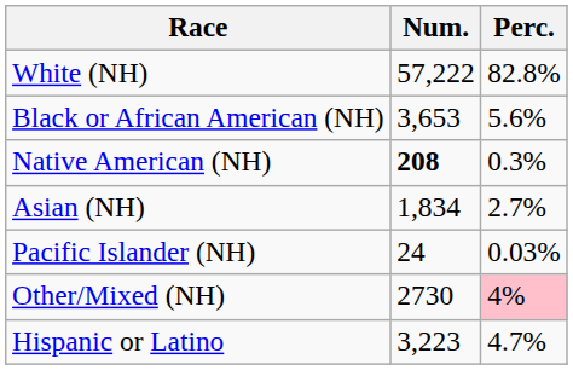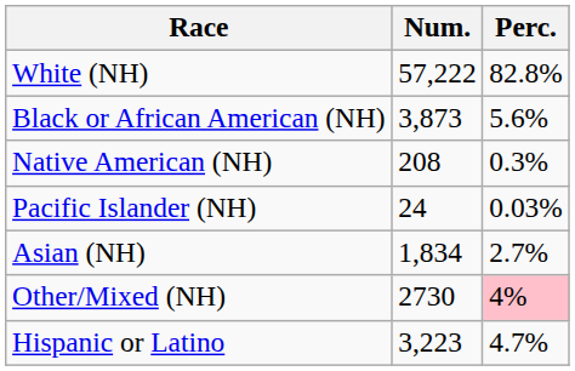 <table class="wikitable">
 <tr>
 <th>Race</th>
 <th>Num.</th>
 <th>Perc.</th>
 </tr>
 <tr>
 <td><a href='#'>White</a> (NH)</td>
 <td>57,222</td>
 <td>82.8%</td>
 </tr>
 <tr>
 <td><a href='#'>Black or African American</a> (NH)</td>
-<td>3,653</td>
+<td>3,873</td>
 <td>5.6%</td>
 </tr>
 <tr>
 <td><a href='#'>Native American</a> (NH)</td>
-<td><strong>208</strong></td>
+<td>208</td>
 <td>0.3%</td>
+</tr>
+<tr>
+<td><a href='#'>Pacific Islander</a> (NH)</td>
+<td>24</td>
+<td>0.03%</td>
 </tr>
 <tr>
 <td><a href='#'>Asian</a> (NH)</td>
 <td>1,834</td>
 <td>2.7%</td>
-</tr>
-<tr>
-<td><a href='#'>Pacific Islander</a> (NH)</td>
-<td>24</td>
-<td>0.03%</td>
 </tr>
 <tr>
 <td><a href='#'>Other/Mixed</a> (NH)</td>
 <td>2730</td>
 <td style="background: pink;">4%</td>
 </tr>
 <tr>
 <td><a href='#'>Hispanic</a> or <a href='#'>Latino</a></td>
 <td>3,223</td>
 <td>4.7%</td>
 </tr>
 </table>
